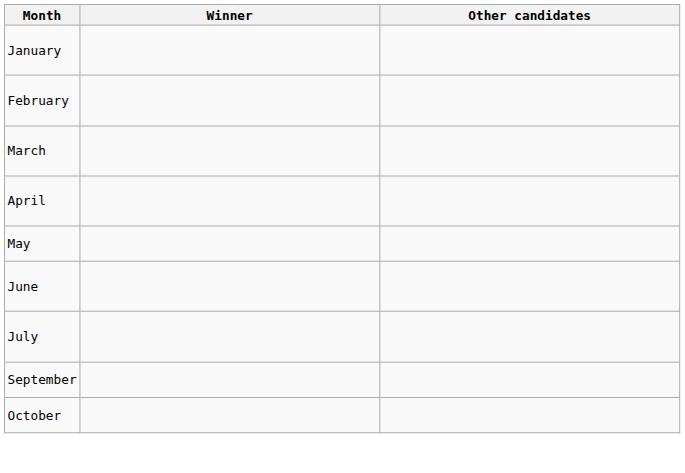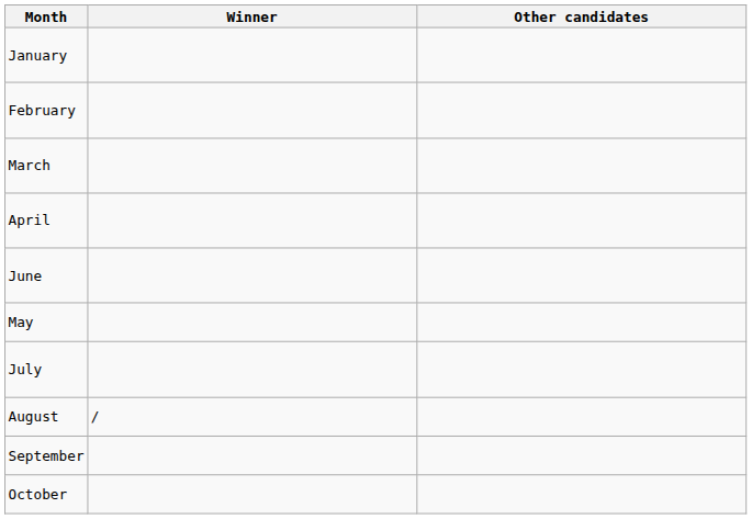 <table | class="wikitable">
 <tr>
 <th>Month</th>
 <th width=300>Winner</th>
 <th width=300>Other candidates</th>
 </tr>
 <tr>
 <td>January</td>
 <td></td>
 <td><br><br><br></td>
 </tr>
 <tr>
 <td>February</td>
 <td></td>
 <td><br><br><br></td>
 </tr>
 <tr>
 <td>March</td>
 <td></td>
 <td><br><br><br></td>
 </tr>
 <tr>
 <td>April</td>
 <td></td>
 <td><br><br><br></td>
 </tr>
 <tr>
+<td>June</td>
+<td></td>
+<td><br><br><br></td>
+</tr>
+<tr>
 <td>May</td>
 <td></td>
 <td><br><br></td>
 </tr>
 <tr>
-<td>June</td>
+<td>July</td>
 <td></td>
 <td><br><br><br></td>
 </tr>
 <tr>
-<td>July</td>
-<td></td>
-<td><br><br><br></td>
+<td>August</td>
+<td> / </td>
+<td><br><br></td>
 </tr>
 <tr>
 <td>September</td>
 <td></td>
 <td><br><br></td>
 </tr>
 <tr>
 <td>October</td>
 <td></td>
 <td><br><br></td>
 </tr>
 </table>
